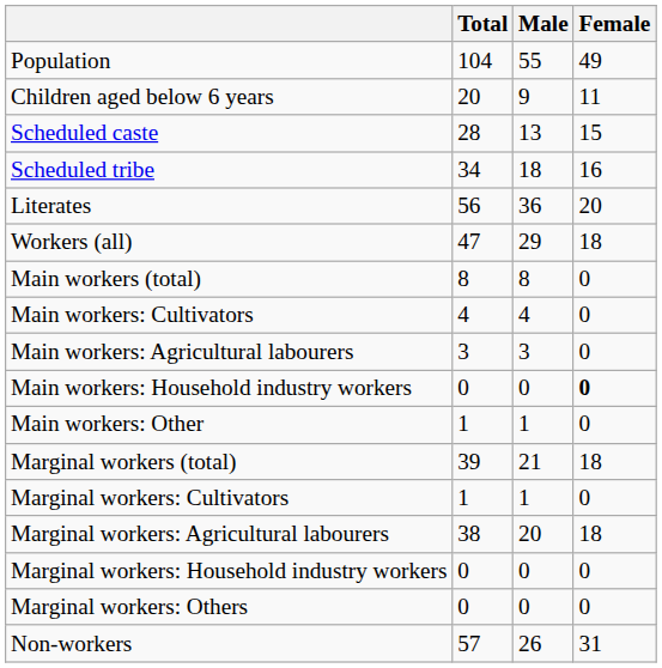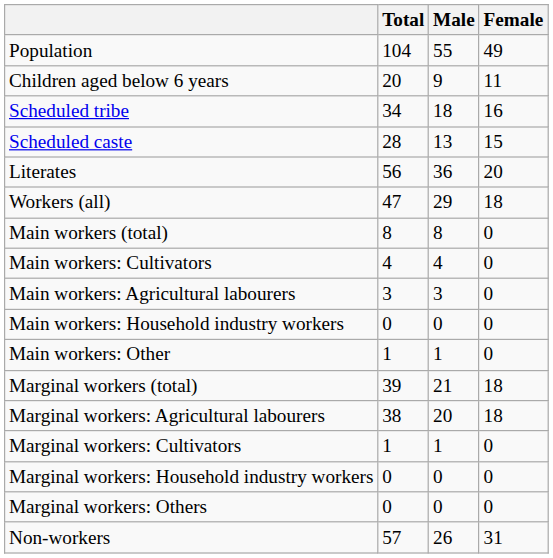 <table class="wikitable sortable">
 <tr>
 <th></th>
 <th>Total</th>
 <th>Male</th>
 <th>Female</th>
 </tr>
 <tr>
 <td>Population</td>
 <td>104</td>
 <td>55</td>
 <td>49</td>
 </tr>
 <tr>
 <td>Children aged below 6 years</td>
 <td>20</td>
 <td>9</td>
 <td>11</td>
 </tr>
 <tr>
+<td><a href='#'>Scheduled tribe</a></td>
+<td>34</td>
+<td>18</td>
+<td>16</td>
+</tr>
+<tr>
 <td><a href='#'>Scheduled caste</a></td>
 <td>28</td>
 <td>13</td>
 <td>15</td>
-</tr>
-<tr>
-<td><a href='#'>Scheduled tribe</a></td>
-<td>34</td>
-<td>18</td>
-<td>16</td>
 </tr>
 <tr>
 <td>Literates</td>
 <td>56</td>
 <td>36</td>
 <td>20</td>
 </tr>
 <tr>
 <td>Workers (all)</td>
 <td>47</td>
 <td>29</td>
 <td>18</td>
 </tr>
 <tr>
 <td>Main workers (total)</td>
 <td>8</td>
 <td>8</td>
 <td>0</td>
 </tr>
 <tr>
 <td>Main workers: Cultivators</td>
 <td>4</td>
 <td>4</td>
 <td>0</td>
 </tr>
 <tr>
 <td>Main workers: Agricultural labourers</td>
 <td>3</td>
 <td>3</td>
 <td>0</td>
 </tr>
 <tr>
 <td>Main workers: Household industry workers</td>
 <td>0</td>
 <td>0</td>
-<td><strong>0</strong></td>
+<td>0</td>
 </tr>
 <tr>
 <td>Main workers: Other</td>
 <td>1</td>
 <td>1</td>
 <td>0</td>
 </tr>
 <tr>
 <td>Marginal workers (total)</td>
 <td>39</td>
 <td>21</td>
 <td>18</td>
 </tr>
 <tr>
+<td>Marginal workers: Agricultural labourers</td>
+<td>38</td>
+<td>20</td>
+<td>18</td>
+</tr>
+<tr>
 <td>Marginal workers: Cultivators</td>
 <td>1</td>
 <td>1</td>
 <td>0</td>
-</tr>
-<tr>
-<td>Marginal workers: Agricultural labourers</td>
-<td>38</td>
-<td>20</td>
-<td>18</td>
 </tr>
 <tr>
 <td>Marginal workers: Household industry workers</td>
 <td>0</td>
 <td>0</td>
 <td>0</td>
 </tr>
 <tr>
 <td>Marginal workers: Others</td>
 <td>0</td>
 <td>0</td>
 <td>0</td>
 </tr>
 <tr>
 <td>Non-workers</td>
 <td>57</td>
 <td>26</td>
 <td>31</td>
 </tr>
 </table>
